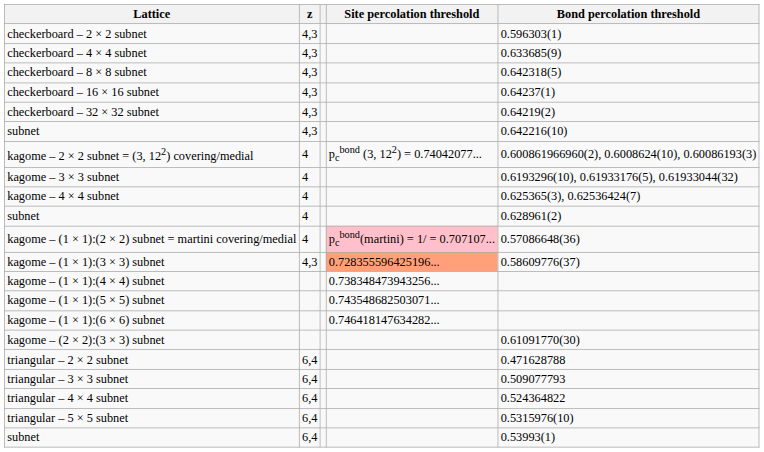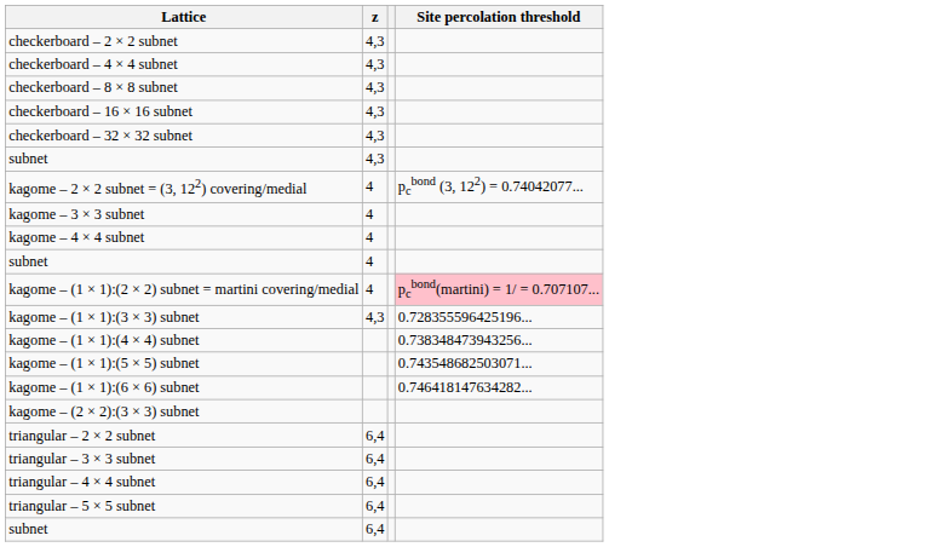 <table class="wikitable">
 <tr>
 <th>Lattice</th>
 <th>z</th>
 <th></th>
 <th>Site percolation threshold</th>
-<th>Bond percolation threshold</th>
 </tr>
 <tr>
 <td>checkerboard – 2 × 2 subnet</td>
 <td>4,3</td>
 <td></td>
 <td></td>
-<td>0.596303(1)</td>
 </tr>
 <tr>
 <td>checkerboard – 4 × 4 subnet</td>
 <td>4,3</td>
 <td></td>
 <td></td>
-<td>0.633685(9)</td>
 </tr>
 <tr>
 <td>checkerboard – 8 × 8 subnet</td>
 <td>4,3</td>
 <td></td>
 <td></td>
-<td>0.642318(5)</td>
 </tr>
 <tr>
 <td>checkerboard – 16 × 16 subnet</td>
 <td>4,3</td>
 <td></td>
 <td></td>
-<td>0.64237(1)</td>
 </tr>
 <tr>
 <td>checkerboard – 32 × 32 subnet</td>
 <td>4,3</td>
 <td></td>
 <td></td>
-<td>0.64219(2)</td>
 </tr>
 <tr>
 <td> subnet</td>
 <td>4,3</td>
 <td></td>
 <td></td>
-<td>0.642216(10)</td>
 </tr>
 <tr>
 <td>kagome – 2 × 2 subnet = (3, 12<sup>2</sup>) covering/medial</td>
 <td>4</td>
 <td></td>
 <td>p<sub>c</sub><sup>bond</sup> (3, 12<sup>2</sup>) = 0.74042077...</td>
-<td>0.600861966960(2), 0.6008624(10), 0.60086193(3)</td>
 </tr>
 <tr>
 <td>kagome – 3 × 3 subnet</td>
 <td>4</td>
 <td></td>
 <td></td>
-<td>0.6193296(10), 0.61933176(5), 0.61933044(32)</td>
 </tr>
 <tr>
 <td>kagome – 4 × 4 subnet</td>
 <td>4</td>
 <td></td>
 <td></td>
-<td>0.625365(3), 0.62536424(7)</td>
 </tr>
 <tr>
 <td> subnet</td>
 <td>4</td>
 <td></td>
 <td></td>
-<td>0.628961(2)</td>
 </tr>
 <tr>
 <td>kagome – (1 × 1):(2 × 2) subnet = martini covering/medial</td>
 <td>4</td>
 <td></td>
 <td style="background: pink;">p<sub>c</sub><sup>bond</sup>(martini) = 1/ = 0.707107...</td>
-<td>0.57086648(36)</td>
 </tr>
 <tr>
 <td>kagome – (1 × 1):(3 × 3) subnet</td>
 <td>4,3</td>
 <td></td>
-<td style="background: lightsalmon;">0.728355596425196...</td>
-<td>0.58609776(37)</td>
+<td>0.728355596425196...</td>
 </tr>
 <tr>
 <td>kagome – (1 × 1):(4 × 4) subnet</td>
 <td></td>
 <td></td>
 <td>0.738348473943256...</td>
-<td></td>
 </tr>
 <tr>
 <td>kagome – (1 × 1):(5 × 5)  subnet</td>
 <td></td>
 <td></td>
 <td>0.743548682503071...</td>
-<td></td>
 </tr>
 <tr>
 <td>kagome – (1 × 1):(6 × 6)  subnet</td>
 <td></td>
 <td></td>
 <td>0.746418147634282...</td>
-<td></td>
 </tr>
 <tr>
 <td>kagome – (2 × 2):(3 × 3)  subnet</td>
 <td></td>
 <td></td>
 <td></td>
-<td>0.61091770(30)</td>
 </tr>
 <tr>
 <td>triangular – 2 × 2 subnet</td>
 <td>6,4</td>
 <td></td>
 <td></td>
-<td>0.471628788</td>
 </tr>
 <tr>
 <td>triangular – 3 × 3 subnet</td>
 <td>6,4</td>
 <td></td>
 <td></td>
-<td>0.509077793</td>
 </tr>
 <tr>
 <td>triangular – 4 × 4 subnet</td>
 <td>6,4</td>
 <td></td>
 <td></td>
-<td>0.524364822</td>
 </tr>
 <tr>
 <td>triangular – 5 × 5 subnet</td>
 <td>6,4</td>
 <td></td>
 <td></td>
-<td>0.5315976(10)</td>
 </tr>
 <tr>
 <td> subnet</td>
 <td>6,4</td>
 <td></td>
 <td></td>
-<td>0.53993(1)</td>
 </tr>
 </table>
